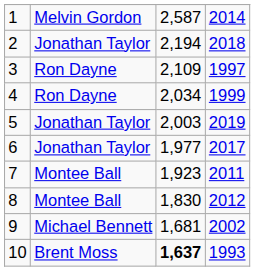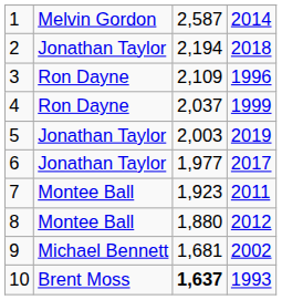 <table class="wikitable">
 <tr>
 </tr>
 <tr>
 <td>1</td>
 <td><a href='#'>Melvin Gordon</a></td>
 <td>2,587</td>
 <td><a href='#'>2014</a></td>
 </tr>
 <tr>
 <td>2</td>
 <td><a href='#'>Jonathan Taylor</a></td>
 <td>2,194</td>
 <td><a href='#'>2018</a></td>
 </tr>
 <tr>
 <td>3</td>
 <td><a href='#'>Ron Dayne</a></td>
 <td>2,109</td>
-<td><a href='#'>1997</a></td>
+<td><a href='#'>1996</a></td>
 </tr>
 <tr>
 <td>4</td>
 <td><a href='#'>Ron Dayne</a></td>
-<td>2,034</td>
+<td>2,037</td>
 <td><a href='#'>1999</a></td>
 </tr>
 <tr>
 <td>5</td>
 <td><a href='#'>Jonathan Taylor</a></td>
 <td>2,003</td>
 <td><a href='#'>2019</a></td>
 </tr>
 <tr>
 <td>6</td>
 <td><a href='#'>Jonathan Taylor</a></td>
 <td>1,977</td>
 <td><a href='#'>2017</a></td>
 </tr>
 <tr>
 <td>7</td>
 <td><a href='#'>Montee Ball</a></td>
 <td>1,923</td>
 <td><a href='#'>2011</a></td>
 </tr>
 <tr>
 <td>8</td>
 <td><a href='#'>Montee Ball</a></td>
-<td>1,830</td>
+<td>1,880</td>
 <td><a href='#'>2012</a></td>
 </tr>
 <tr>
 <td>9</td>
 <td><a href='#'>Michael Bennett</a></td>
 <td>1,681</td>
 <td><a href='#'>2002</a></td>
 </tr>
 <tr>
 <td>10</td>
 <td><a href='#'>Brent Moss</a></td>
 <td><strong>1,637</strong></td>
 <td><a href='#'>1993</a></td>
 </tr>
 </table>
